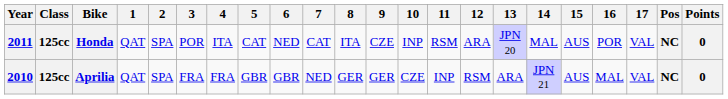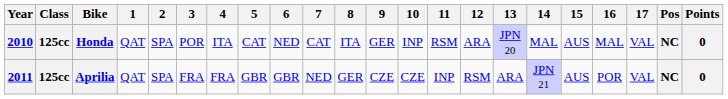 <table class="wikitable" style="text-align:center">
 <tr>
 <th>Year</th>
 <th>Class</th>
 <th>Bike</th>
 <th>1</th>
 <th>2</th>
 <th>3</th>
 <th>4</th>
 <th>5</th>
 <th>6</th>
 <th>7</th>
 <th>8</th>
 <th>9</th>
 <th>10</th>
 <th>11</th>
 <th>12</th>
 <th>13</th>
 <th>14</th>
 <th>15</th>
 <th>16</th>
 <th>17</th>
 <th>Pos</th>
 <th>Points</th>
 </tr>
 <tr>
-<th align="left"><a href='#'>2011</a></th>
+<th align="left"><a href='#'>2010</a></th>
 <th align="left">125cc</th>
 <th align="left"><a href='#'>Honda</a></th>
 <td><a href='#'>QAT</a></td>
 <td><a href='#'>SPA</a></td>
 <td><a href='#'>POR</a></td>
 <td><a href='#'>ITA</a></td>
 <td><a href='#'>CAT</a></td>
 <td><a href='#'>NED</a></td>
 <td><a href='#'>CAT</a></td>
 <td><a href='#'>ITA</a></td>
-<td><a href='#'>CZE</a></td>
+<td><a href='#'>GER</a></td>
 <td><a href='#'>INP</a></td>
 <td><a href='#'>RSM</a></td>
 <td><a href='#'>ARA</a></td>
 <td style="background:#cfcfff;"><a href='#'>JPN</a><br><small>20</small></td>
 <td><a href='#'>MAL</a></td>
 <td><a href='#'>AUS</a></td>
-<td><a href='#'>POR</a></td>
+<td><a href='#'>MAL</a></td>
 <td><a href='#'>VAL</a></td>
 <th>NC</th>
 <th>0</th>
 </tr>
 <tr>
-<th align="left"><a href='#'>2010</a></th>
+<th align="left"><a href='#'>2011</a></th>
 <th align="left">125cc</th>
 <th align="left"><a href='#'>Aprilia</a></th>
 <td><a href='#'>QAT</a></td>
 <td><a href='#'>SPA</a></td>
 <td><a href='#'>FRA</a></td>
 <td><a href='#'>FRA</a></td>
 <td><a href='#'>GBR</a></td>
 <td><a href='#'>GBR</a></td>
 <td><a href='#'>NED</a></td>
 <td><a href='#'>GER</a></td>
-<td><a href='#'>GER</a></td>
+<td><a href='#'>CZE</a></td>
 <td><a href='#'>CZE</a></td>
 <td><a href='#'>INP</a></td>
 <td><a href='#'>RSM</a></td>
 <td><a href='#'>ARA</a></td>
 <td style="background:#cfcfff;"><a href='#'>JPN</a><br><small>21</small></td>
 <td><a href='#'>AUS</a></td>
-<td><a href='#'>MAL</a></td>
+<td><a href='#'>POR</a></td>
 <td><a href='#'>VAL</a></td>
 <th>NC</th>
 <th>0</th>
 </tr>
 </table>
